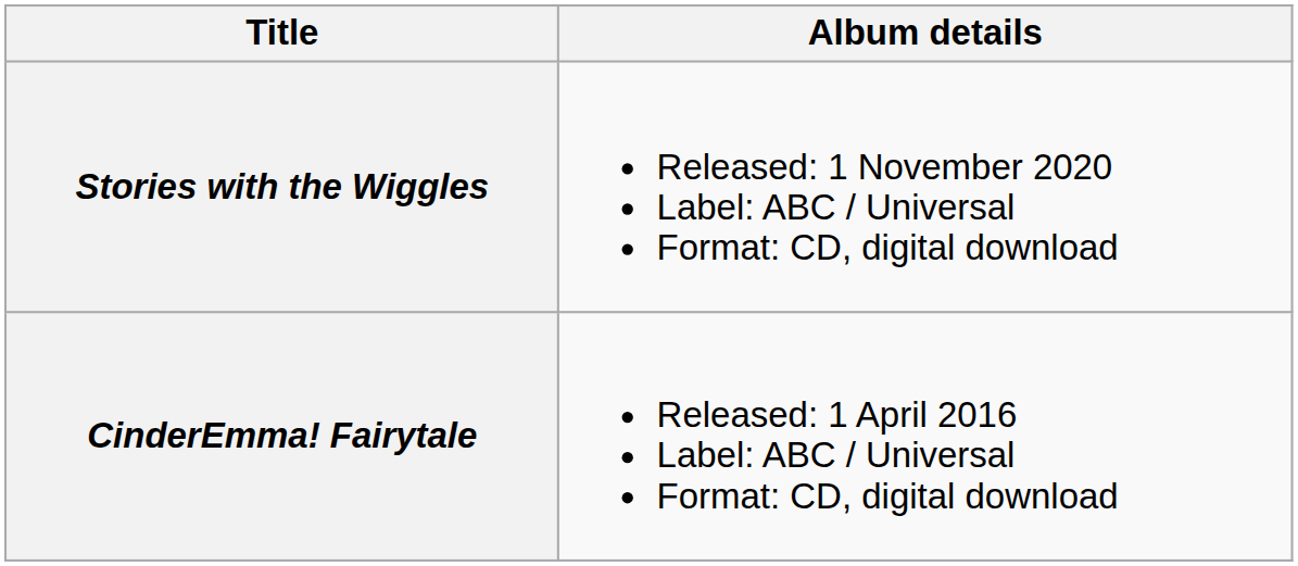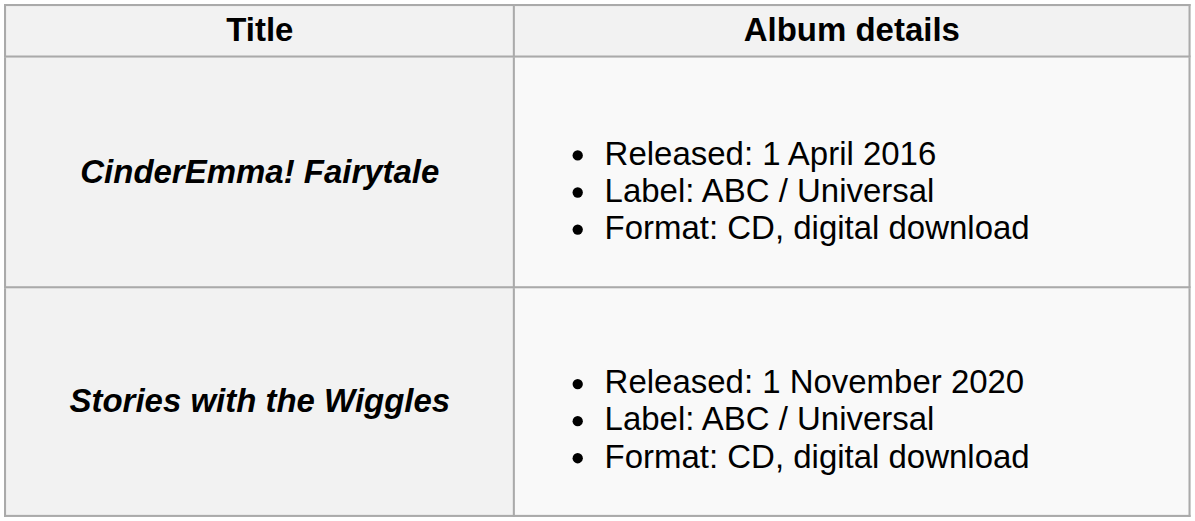 <table class="wikitable plainrowheaders">
 <tr>
 <th scope="col" style="width:15em;">Title</th>
 <th scope="col" style="width:20em;">Album details</th>
 </tr>
 <tr>
+<th scope="row"><em>CinderEmma! Fairytale</em></th>
+<td><br><ul><li>Released: 1 April 2016</li><li>Label: ABC / Universal</li><li>Format: CD, digital download</li></ul></td>
+</tr>
+<tr>
 <th scope="row"><em>Stories with the Wiggles</em></th>
 <td><br><ul><li>Released: 1 November 2020</li><li>Label: ABC / Universal</li><li>Format: CD, digital download</li></ul></td>
 </tr>
-<tr>
-<th scope="row"><em>CinderEmma! Fairytale</em></th>
-<td><br><ul><li>Released: 1 April 2016</li><li>Label: ABC / Universal</li><li>Format: CD, digital download</li></ul></td>
-</tr>
 </table>
